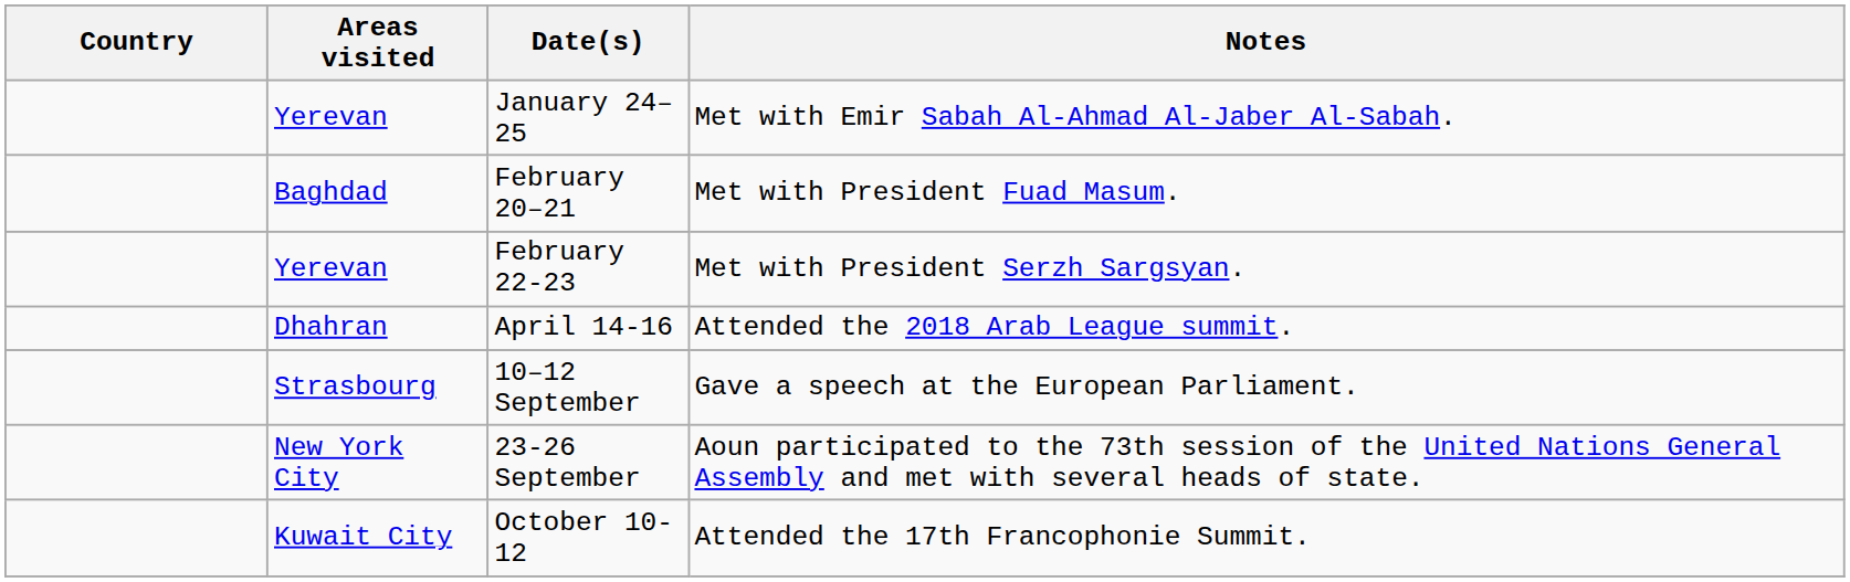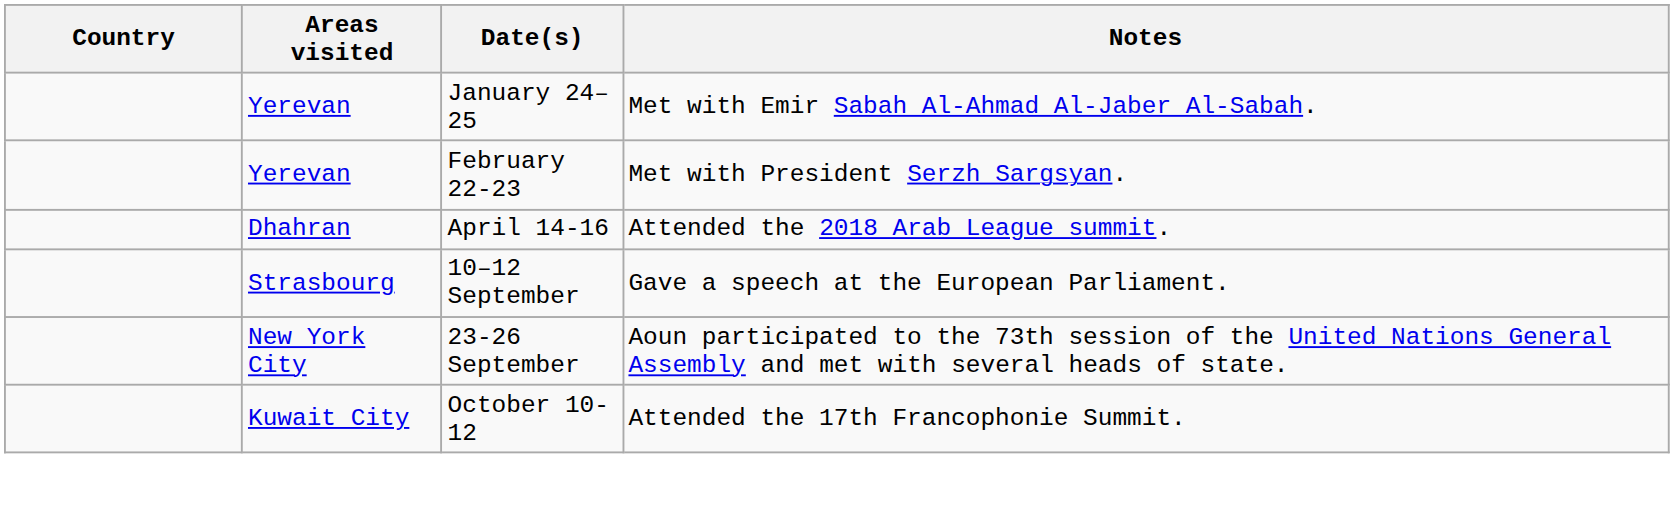 <table class="wikitable">
 <tr>
 <th width="120">Country</th>
 <th width="100">Areas visited</th>
 <th width="90">Date(s)</th>
 <th width="550">Notes</th>
 </tr>
 <tr>
 <td></td>
 <td><a href='#'>Yerevan</a></td>
 <td>January 24–25</td>
 <td>Met with Emir <a href='#'>Sabah Al-Ahmad Al-Jaber Al-Sabah</a>.</td>
-</tr>
-<tr>
-<td></td>
-<td><a href='#'>Baghdad</a></td>
-<td>February 20–21</td>
-<td>Met with President <a href='#'>Fuad Masum</a>.</td>
 </tr>
 <tr>
 <td></td>
 <td><a href='#'>Yerevan</a></td>
 <td>February 22-23</td>
 <td>Met with President <a href='#'>Serzh Sargsyan</a>.</td>
 </tr>
 <tr>
 <td></td>
 <td><a href='#'>Dhahran</a></td>
 <td>April 14-16</td>
 <td>Attended the <a href='#'>2018 Arab League summit</a>.</td>
 </tr>
 <tr>
 <td></td>
 <td><a href='#'>Strasbourg</a></td>
 <td>10–12 September</td>
 <td>Gave a speech at the European Parliament.</td>
 </tr>
 <tr>
 <td></td>
 <td><a href='#'>New York City</a></td>
 <td>23-26 September</td>
 <td>Aoun participated to the 73th session of the <a href='#'>United Nations General Assembly</a> and met with several heads of state.</td>
 </tr>
 <tr>
 <td></td>
 <td><a href='#'>Kuwait City</a></td>
 <td>October 10-12</td>
 <td>Attended the 17th Francophonie Summit.</td>
 </tr>
 </table>
